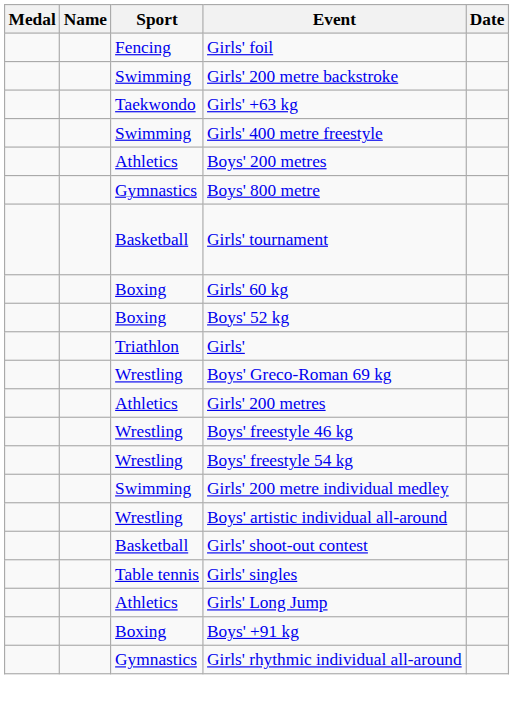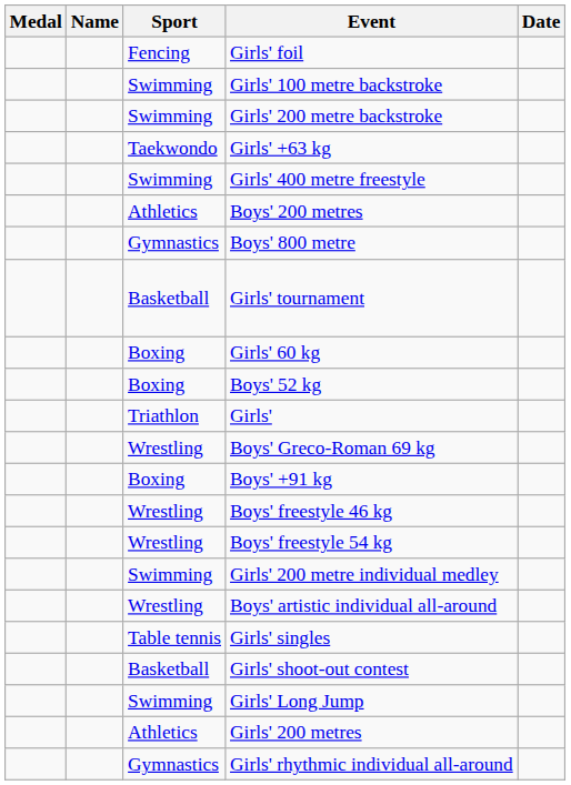 <table class="wikitable sortable" style="font-size: 95%;">
 <tr>
 <th>Medal</th>
 <th>Name</th>
 <th>Sport</th>
 <th>Event</th>
 <th>Date</th>
 </tr>
 <tr>
 <td></td>
 <td></td>
 <td><a href='#'>Fencing</a></td>
 <td><a href='#'>Girls' foil</a></td>
+<td></td>
+</tr>
+<tr>
+<td></td>
+<td></td>
+<td><a href='#'>Swimming</a></td>
+<td><a href='#'>Girls' 100 metre backstroke</a></td>
 <td></td>
 </tr>
 <tr>
 <td></td>
 <td></td>
 <td><a href='#'>Swimming</a></td>
 <td><a href='#'>Girls' 200 metre backstroke</a></td>
 <td></td>
 </tr>
 <tr>
 <td></td>
 <td></td>
 <td><a href='#'>Taekwondo</a></td>
 <td><a href='#'>Girls' +63 kg</a></td>
 <td></td>
 </tr>
 <tr>
 <td></td>
 <td></td>
 <td><a href='#'>Swimming</a></td>
 <td><a href='#'>Girls' 400 metre freestyle</a></td>
 <td></td>
 </tr>
 <tr>
 <td></td>
 <td></td>
 <td><a href='#'>Athletics</a></td>
 <td><a href='#'>Boys' 200 metres</a></td>
 <td></td>
 </tr>
 <tr>
 <td></td>
 <td></td>
 <td><a href='#'>Gymnastics</a></td>
 <td><a href='#'>Boys' 800 metre</a></td>
 <td></td>
 </tr>
 <tr>
 <td></td>
 <td> <br>  <br>  <br> </td>
 <td><a href='#'>Basketball</a></td>
 <td><a href='#'>Girls' tournament</a></td>
 <td></td>
 </tr>
 <tr>
 <td></td>
 <td></td>
 <td><a href='#'>Boxing</a></td>
 <td><a href='#'>Girls' 60 kg</a></td>
 <td></td>
 </tr>
 <tr>
 <td></td>
 <td></td>
 <td><a href='#'>Boxing</a></td>
 <td><a href='#'>Boys' 52 kg</a></td>
 <td></td>
 </tr>
 <tr>
 <td></td>
 <td></td>
 <td><a href='#'>Triathlon</a></td>
 <td><a href='#'>Girls'</a></td>
 <td></td>
 </tr>
 <tr>
 <td></td>
 <td></td>
 <td><a href='#'>Wrestling</a></td>
 <td><a href='#'>Boys' Greco-Roman 69 kg</a></td>
 <td></td>
 </tr>
 <tr>
 <td></td>
 <td></td>
-<td><a href='#'>Athletics</a></td>
-<td><a href='#'>Girls' 200 metres</a></td>
+<td><a href='#'>Boxing</a></td>
+<td><a href='#'>Boys' +91 kg</a></td>
 <td></td>
 </tr>
 <tr>
 <td></td>
 <td></td>
 <td><a href='#'>Wrestling</a></td>
 <td><a href='#'>Boys' freestyle 46 kg</a></td>
 <td></td>
 </tr>
 <tr>
 <td></td>
 <td></td>
 <td><a href='#'>Wrestling</a></td>
 <td><a href='#'>Boys' freestyle 54 kg</a></td>
 <td></td>
 </tr>
 <tr>
 <td></td>
 <td></td>
 <td><a href='#'>Swimming</a></td>
 <td><a href='#'>Girls' 200 metre individual medley</a></td>
 <td></td>
 </tr>
 <tr>
 <td></td>
 <td></td>
 <td><a href='#'>Wrestling</a></td>
 <td><a href='#'>Boys' artistic individual all-around</a></td>
 <td></td>
 </tr>
 <tr>
 <td></td>
 <td></td>
+<td><a href='#'>Table tennis</a></td>
+<td><a href='#'>Girls' singles</a></td>
+<td></td>
+</tr>
+<tr>
+<td></td>
+<td></td>
 <td><a href='#'>Basketball</a></td>
 <td><a href='#'>Girls' shoot-out contest</a></td>
 <td></td>
 </tr>
 <tr>
 <td></td>
 <td></td>
-<td><a href='#'>Table tennis</a></td>
-<td><a href='#'>Girls' singles</a></td>
+<td><a href='#'>Swimming</a></td>
+<td><a href='#'>Girls' Long Jump</a></td>
 <td></td>
 </tr>
 <tr>
 <td></td>
 <td></td>
 <td><a href='#'>Athletics</a></td>
-<td><a href='#'>Girls' Long Jump</a></td>
-<td></td>
-</tr>
-<tr>
-<td></td>
-<td></td>
-<td><a href='#'>Boxing</a></td>
-<td><a href='#'>Boys' +91 kg</a></td>
+<td><a href='#'>Girls' 200 metres</a></td>
 <td></td>
 </tr>
 <tr>
 <td></td>
 <td></td>
 <td><a href='#'>Gymnastics</a></td>
 <td><a href='#'>Girls' rhythmic individual all-around</a></td>
 <td></td>
 </tr>
 </table>
